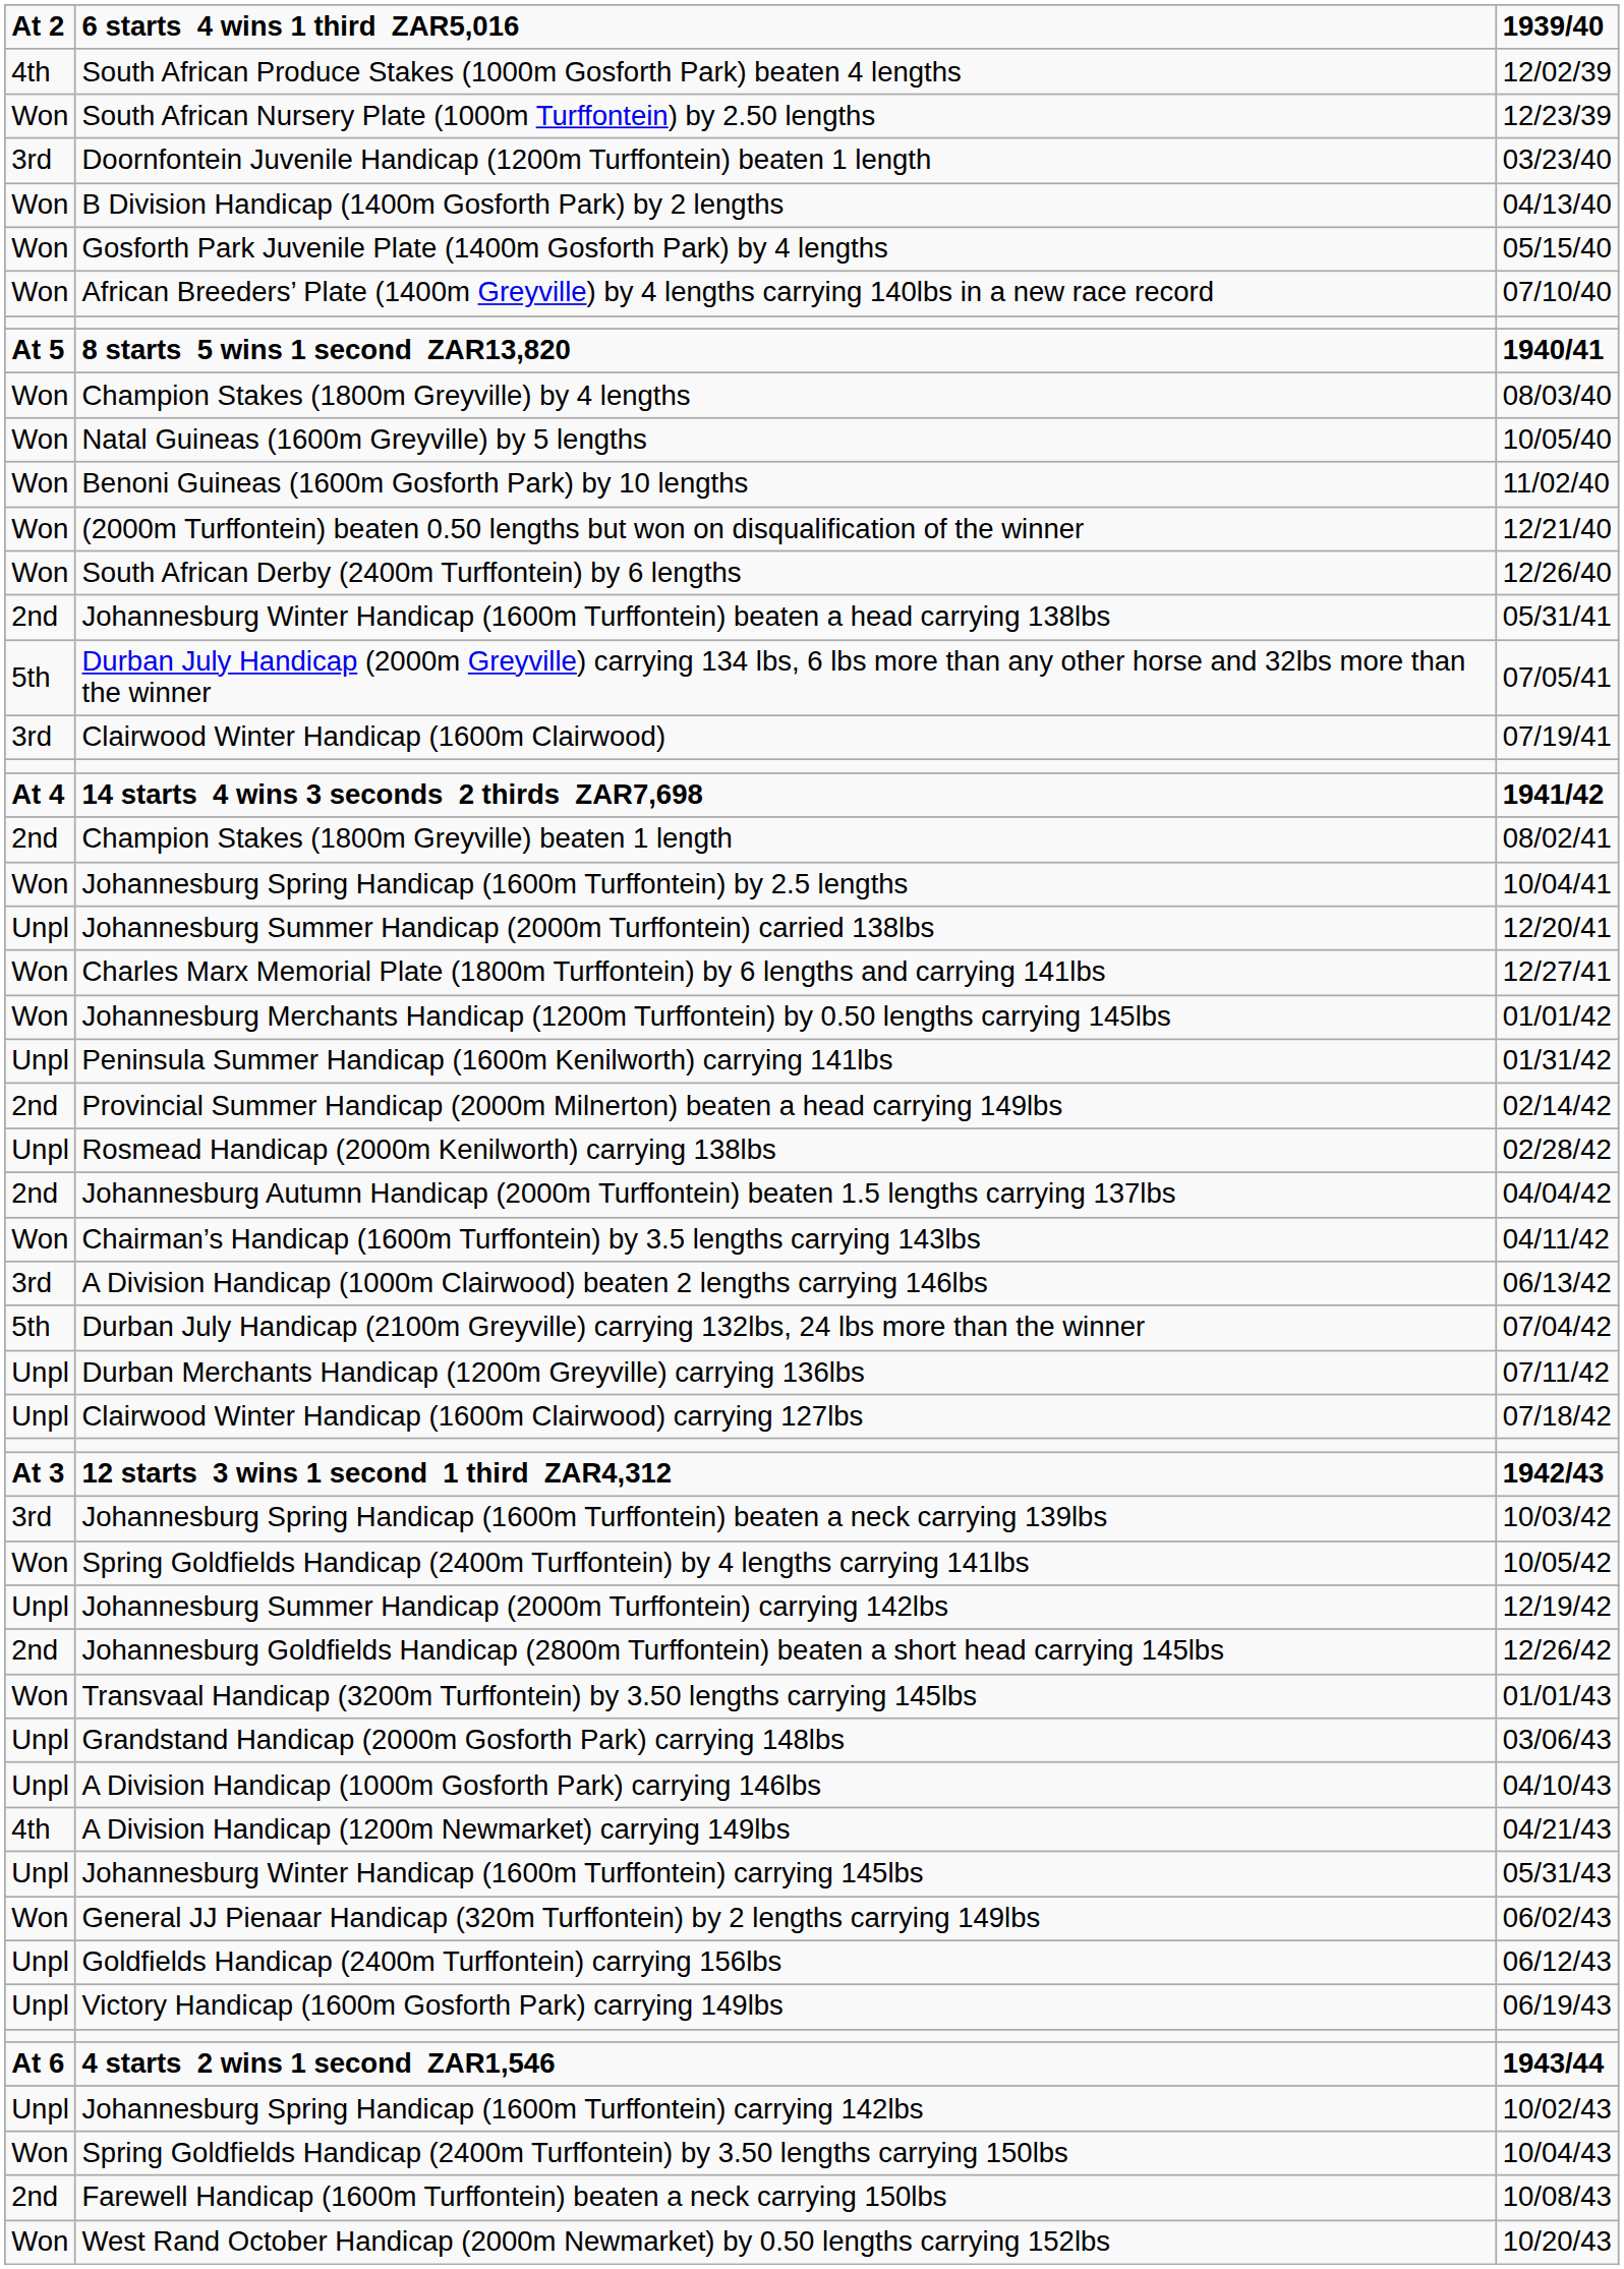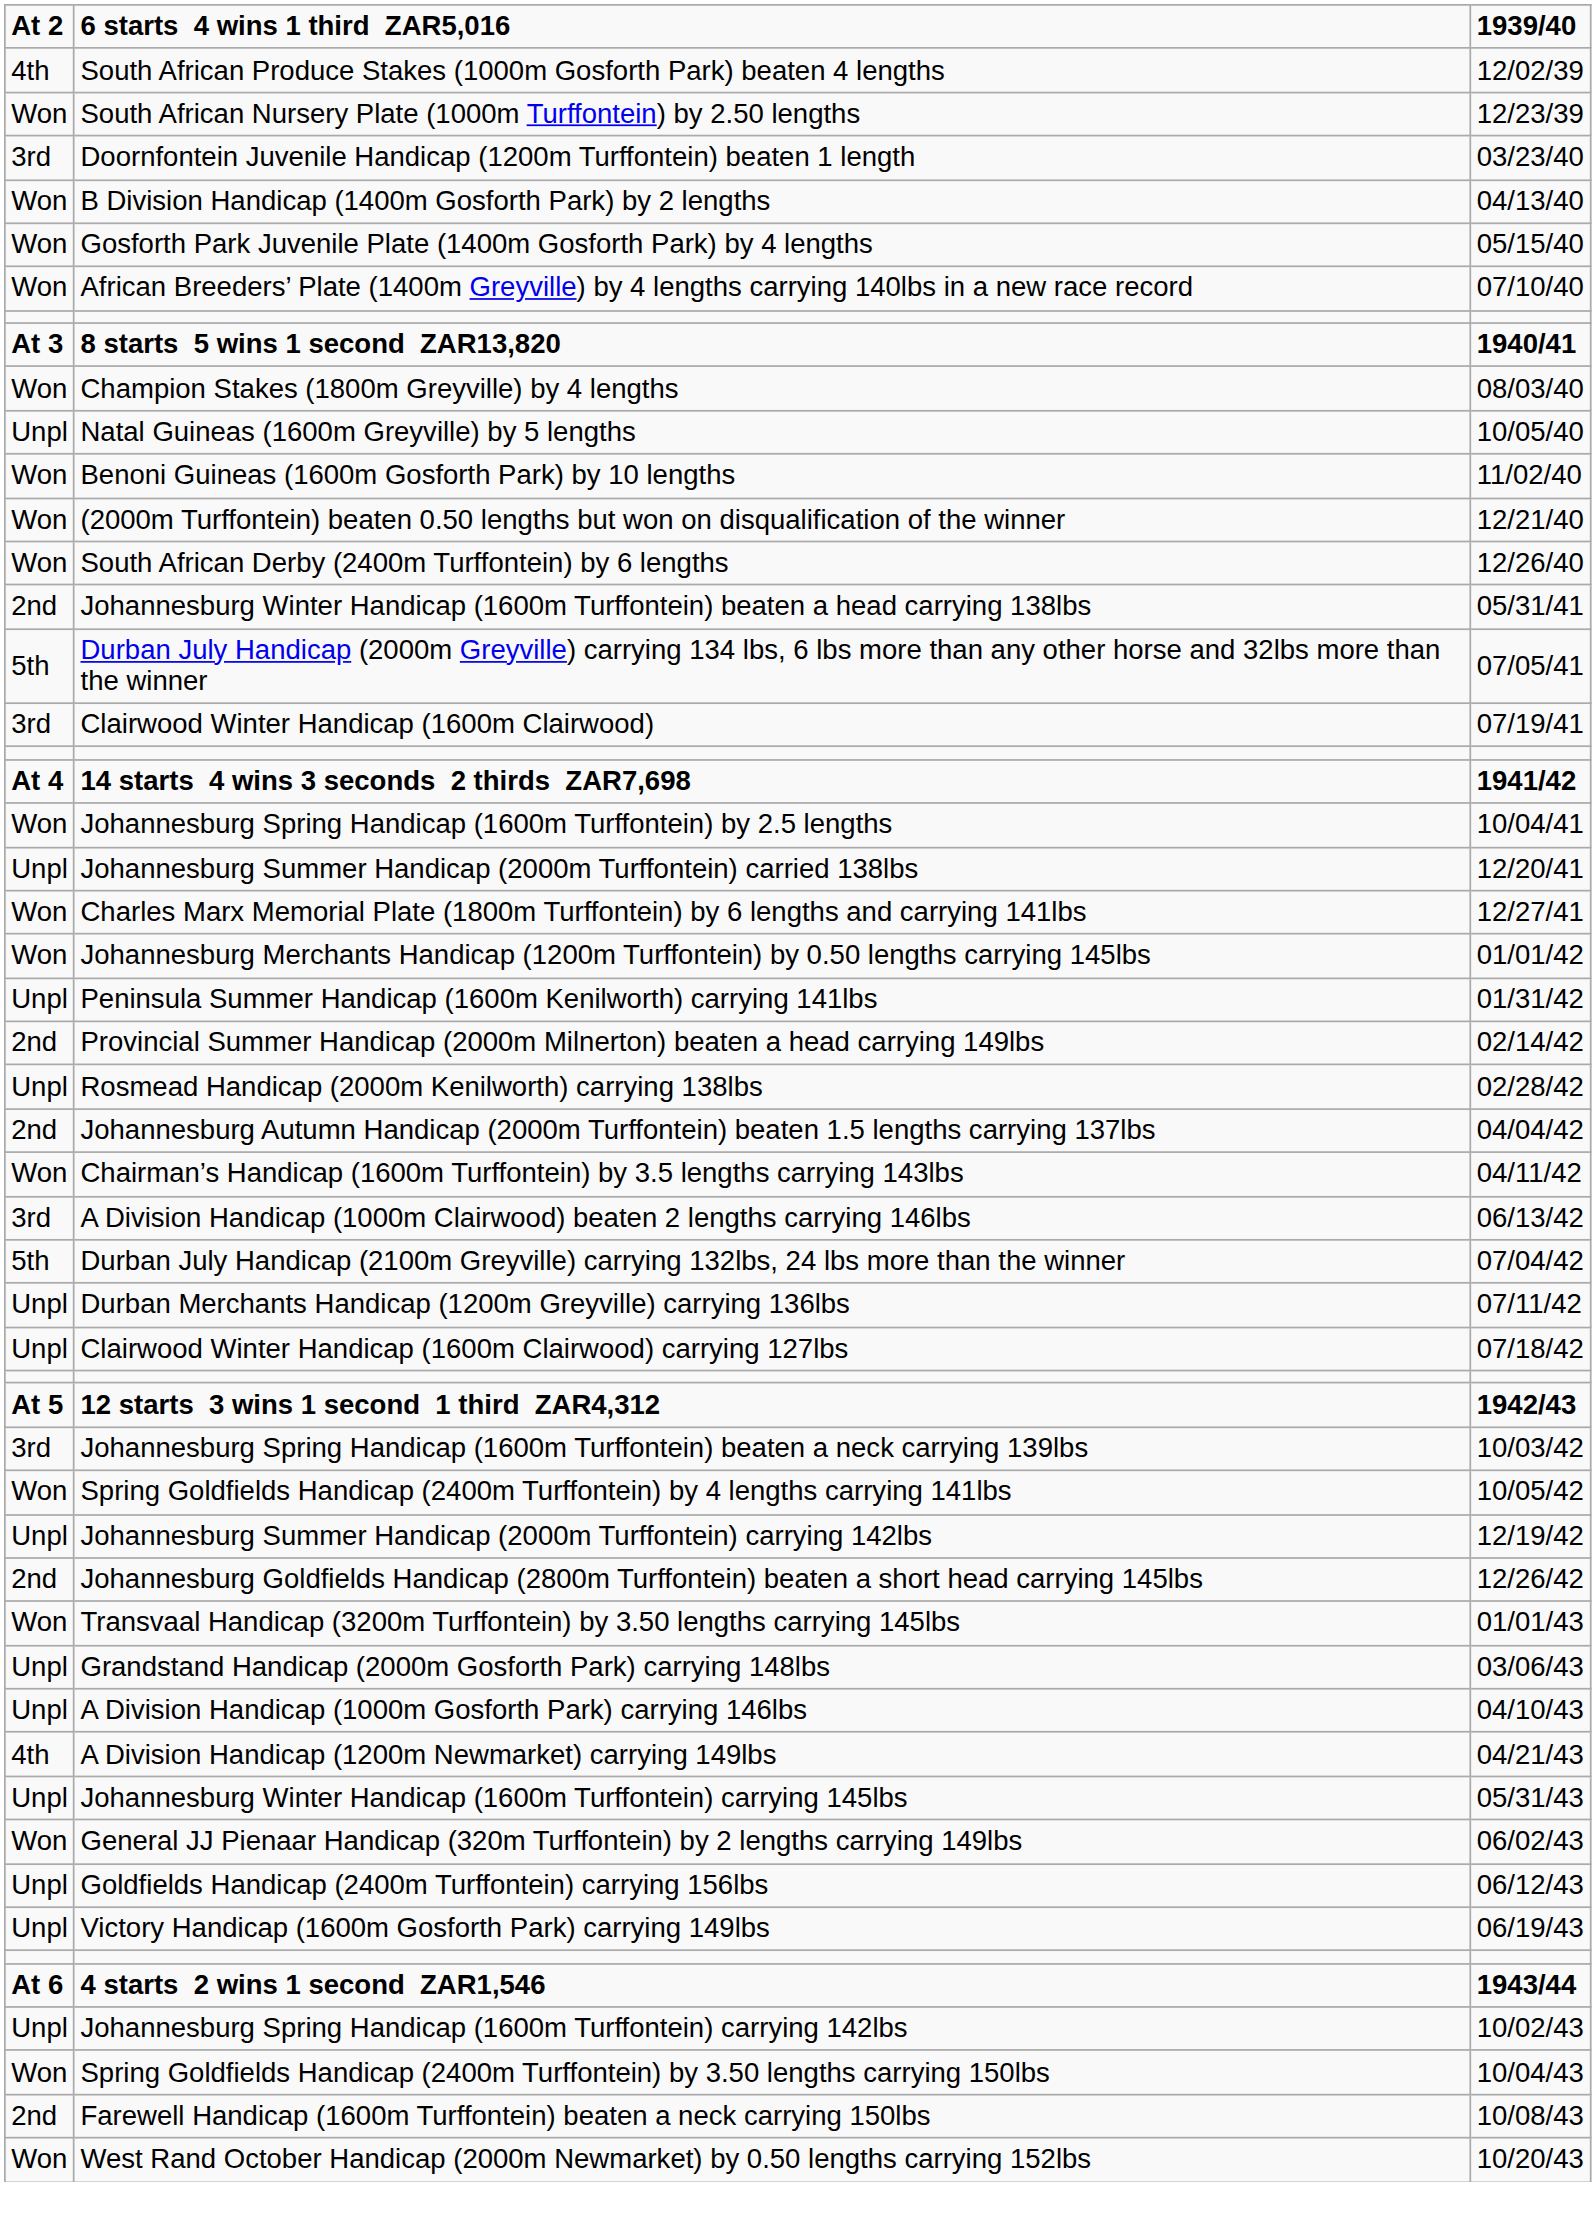 <table class="wikitable" style="width: 73%;">
 <tr>
 <td><strong>At 2</strong></td>
 <td><strong>6 starts  4 wins   1 third  ZAR5,016</strong></td>
 <td><strong>1939/40</strong></td>
 </tr>
 <tr>
 <td>4th</td>
 <td>South African Produce Stakes (1000m Gosforth Park) beaten 4 lengths</td>
 <td>12/02/39</td>
 </tr>
 <tr>
 <td>Won</td>
 <td>South African Nursery Plate (1000m <a href='#'>Turffontein</a>) by 2.50 lengths</td>
 <td>12/23/39</td>
 </tr>
 <tr>
 <td>3rd</td>
 <td>Doornfontein Juvenile Handicap (1200m Turffontein) beaten 1 length</td>
 <td>03/23/40</td>
 </tr>
 <tr>
 <td>Won</td>
 <td>B Division Handicap (1400m Gosforth Park) by 2 lengths</td>
 <td>04/13/40</td>
 </tr>
 <tr>
 <td>Won</td>
 <td>Gosforth Park Juvenile Plate (1400m Gosforth Park) by 4 lengths</td>
 <td>05/15/40</td>
 </tr>
 <tr>
 <td>Won</td>
 <td>African Breeders’ Plate (1400m <a href='#'>Greyville</a>) by 4 lengths carrying 140lbs in a new race record</td>
 <td>07/10/40</td>
 </tr>
 <tr>
 <td></td>
 <td></td>
 <td></td>
 </tr>
 <tr>
-<td><strong>At 5</strong></td>
+<td><strong>At 3</strong></td>
 <td><strong>8 starts  5 wins 1 second  ZAR13,820</strong></td>
 <td><strong>1940/41</strong></td>
 </tr>
 <tr>
 <td>Won</td>
 <td>Champion Stakes (1800m Greyville) by 4 lengths</td>
 <td>08/03/40</td>
 </tr>
 <tr>
-<td>Won</td>
+<td>Unpl</td>
 <td>Natal Guineas (1600m Greyville) by 5 lengths</td>
 <td>10/05/40</td>
 </tr>
 <tr>
 <td>Won</td>
 <td>Benoni Guineas (1600m Gosforth Park) by 10 lengths</td>
 <td>11/02/40</td>
 </tr>
 <tr>
 <td>Won</td>
 <td> (2000m Turffontein) beaten 0.50 lengths but won on disqualification of the winner</td>
 <td>12/21/40</td>
 </tr>
 <tr>
 <td>Won</td>
 <td>South African Derby (2400m Turffontein) by 6 lengths</td>
 <td>12/26/40</td>
 </tr>
 <tr>
 <td>2nd</td>
 <td>Johannesburg Winter Handicap (1600m Turffontein) beaten a head carrying  138lbs</td>
 <td>05/31/41</td>
 </tr>
 <tr>
 <td>5th</td>
 <td><a href='#'>Durban July Handicap</a> (2000m <a href='#'>Greyville</a>) carrying 134 lbs, 6 lbs more  than any other horse and 32lbs more than the winner</td>
 <td>07/05/41</td>
 </tr>
 <tr>
 <td>3rd</td>
 <td>Clairwood Winter Handicap (1600m Clairwood)</td>
 <td>07/19/41</td>
 </tr>
 <tr>
 <td></td>
 <td></td>
 <td></td>
 </tr>
 <tr>
 <td><strong>At 4</strong></td>
 <td><strong>14 starts  4 wins   3 seconds  2 thirds  ZAR7,698</strong></td>
 <td><strong>1941/42</strong></td>
-</tr>
-<tr>
-<td>2nd</td>
-<td>Champion Stakes (1800m Greyville) beaten 1 length</td>
-<td>08/02/41</td>
 </tr>
 <tr>
 <td>Won</td>
 <td>Johannesburg Spring Handicap (1600m Turffontein) by 2.5 lengths</td>
 <td>10/04/41</td>
 </tr>
 <tr>
 <td>Unpl</td>
 <td>Johannesburg Summer Handicap (2000m Turffontein) carried 138lbs</td>
 <td>12/20/41</td>
 </tr>
 <tr>
 <td>Won</td>
 <td>Charles Marx Memorial Plate (1800m Turffontein) by 6 lengths and  carrying 141lbs</td>
 <td>12/27/41</td>
 </tr>
 <tr>
 <td>Won</td>
 <td>Johannesburg Merchants Handicap (1200m Turffontein) by 0.50 lengths  carrying 145lbs</td>
 <td>01/01/42</td>
 </tr>
 <tr>
 <td>Unpl</td>
 <td>Peninsula Summer Handicap (1600m Kenilworth) carrying 141lbs</td>
 <td>01/31/42</td>
 </tr>
 <tr>
 <td>2nd</td>
 <td>Provincial Summer Handicap (2000m Milnerton) beaten a head carrying  149lbs</td>
 <td>02/14/42</td>
 </tr>
 <tr>
 <td>Unpl</td>
 <td>Rosmead Handicap (2000m Kenilworth) carrying 138lbs</td>
 <td>02/28/42</td>
 </tr>
 <tr>
 <td>2nd</td>
 <td>Johannesburg Autumn Handicap (2000m Turffontein) beaten 1.5 lengths  carrying 137lbs</td>
 <td>04/04/42</td>
 </tr>
 <tr>
 <td>Won</td>
 <td>Chairman’s Handicap (1600m Turffontein) by 3.5 lengths carrying  143lbs</td>
 <td>04/11/42</td>
 </tr>
 <tr>
 <td>3rd</td>
 <td>A Division Handicap (1000m Clairwood) beaten 2 lengths carrying 146lbs</td>
 <td>06/13/42</td>
 </tr>
 <tr>
 <td>5th</td>
 <td>Durban July Handicap (2100m Greyville) carrying 132lbs, 24 lbs more  than the winner</td>
 <td>07/04/42</td>
 </tr>
 <tr>
 <td>Unpl</td>
 <td>Durban Merchants Handicap (1200m Greyville) carrying 136lbs</td>
 <td>07/11/42</td>
 </tr>
 <tr>
 <td>Unpl</td>
 <td>Clairwood Winter Handicap (1600m Clairwood) carrying 127lbs</td>
 <td>07/18/42</td>
 </tr>
 <tr>
 <td></td>
 <td></td>
 <td></td>
 </tr>
 <tr>
-<td><strong>At 3</strong></td>
+<td><strong>At 5</strong></td>
 <td><strong>12 starts  3 wins   1 second  1 third  ZAR4,312</strong></td>
 <td><strong>1942/43</strong></td>
 </tr>
 <tr>
 <td>3rd</td>
 <td>Johannesburg Spring Handicap (1600m Turffontein) beaten a neck carrying  139lbs</td>
 <td>10/03/42</td>
 </tr>
 <tr>
 <td>Won</td>
 <td>Spring Goldfields Handicap (2400m Turffontein) by 4 lengths carrying  141lbs</td>
 <td>10/05/42</td>
 </tr>
 <tr>
 <td>Unpl</td>
 <td>Johannesburg Summer Handicap (2000m Turffontein) carrying 142lbs</td>
 <td>12/19/42</td>
 </tr>
 <tr>
 <td>2nd</td>
 <td>Johannesburg Goldfields Handicap (2800m Turffontein) beaten a short head  carrying 145lbs</td>
 <td>12/26/42</td>
 </tr>
 <tr>
 <td>Won</td>
 <td>Transvaal Handicap (3200m Turffontein) by 3.50 lengths carrying  145lbs</td>
 <td>01/01/43</td>
 </tr>
 <tr>
 <td>Unpl</td>
 <td>Grandstand Handicap (2000m Gosforth Park) carrying 148lbs</td>
 <td>03/06/43</td>
 </tr>
 <tr>
 <td>Unpl</td>
 <td>A Division Handicap (1000m Gosforth Park) carrying 146lbs</td>
 <td>04/10/43</td>
 </tr>
 <tr>
 <td>4th</td>
 <td>A Division Handicap (1200m Newmarket) carrying 149lbs</td>
 <td>04/21/43</td>
 </tr>
 <tr>
 <td>Unpl</td>
 <td>Johannesburg Winter Handicap (1600m Turffontein) carrying 145lbs</td>
 <td>05/31/43</td>
 </tr>
 <tr>
 <td>Won</td>
 <td>General JJ Pienaar Handicap (320m Turffontein) by 2 lengths carrying  149lbs</td>
 <td>06/02/43</td>
 </tr>
 <tr>
 <td>Unpl</td>
 <td>Goldfields Handicap (2400m Turffontein) carrying 156lbs</td>
 <td>06/12/43</td>
 </tr>
 <tr>
 <td>Unpl</td>
 <td>Victory Handicap (1600m Gosforth Park) carrying 149lbs</td>
 <td>06/19/43</td>
 </tr>
 <tr>
 <td></td>
 <td></td>
 <td></td>
 </tr>
 <tr>
 <td><strong>At 6</strong></td>
 <td><strong>4 starts  2 wins   1 second  ZAR1,546</strong></td>
 <td><strong>1943/44</strong></td>
 </tr>
 <tr>
 <td>Unpl</td>
 <td>Johannesburg Spring Handicap (1600m Turffontein) carrying 142lbs</td>
 <td>10/02/43</td>
 </tr>
 <tr>
 <td>Won</td>
 <td>Spring Goldfields Handicap (2400m Turffontein) by 3.50 lengths  carrying 150lbs</td>
 <td>10/04/43</td>
 </tr>
 <tr>
 <td>2nd</td>
 <td>Farewell Handicap (1600m Turffontein) beaten a neck carrying 150lbs</td>
 <td>10/08/43</td>
 </tr>
 <tr>
 <td>Won</td>
 <td>West Rand October Handicap (2000m Newmarket) by 0.50 lengths carrying 152lbs</td>
 <td>10/20/43</td>
 </tr>
 </table>
